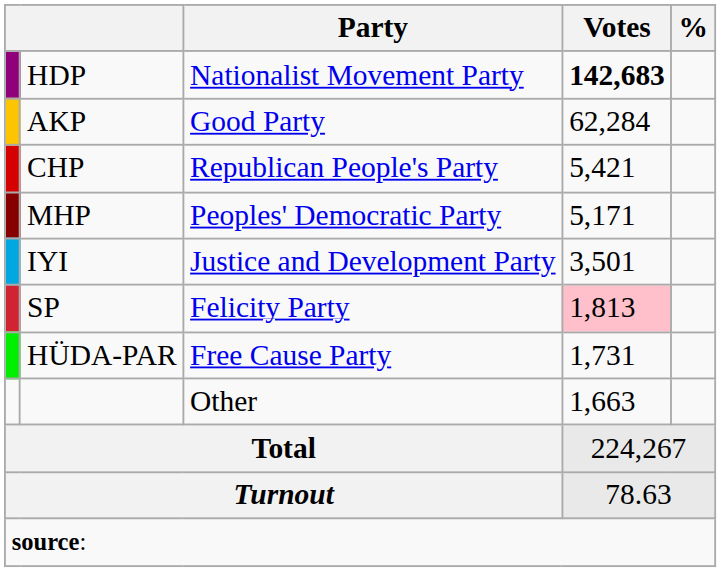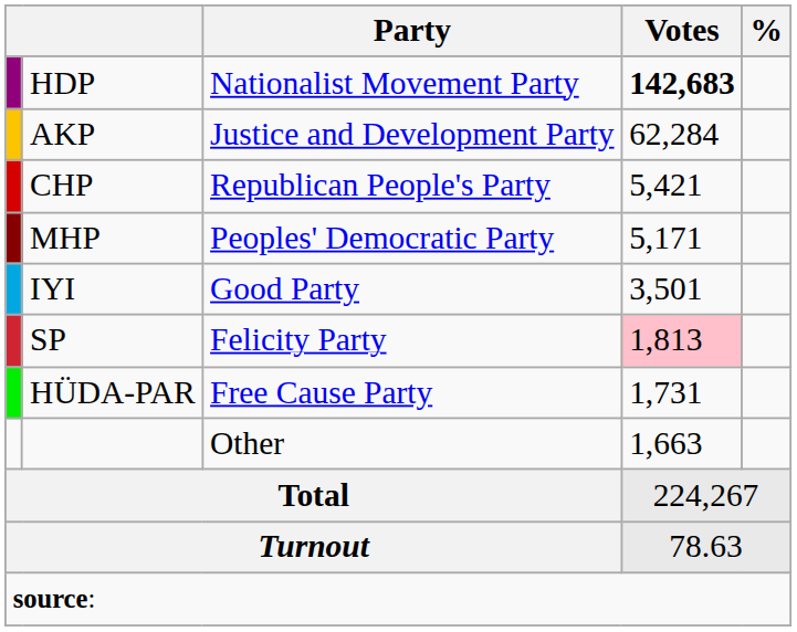 <table class="wikitable">
 <tr>
 <th colspan="2" align="center"></th>
 <th align="center">Party</th>
 <th align="center">Votes</th>
 <th align="center">%</th>
 </tr>
 <tr align="left">
 <td bgcolor="#91007B" width="1"></td>
 <td>HDP</td>
 <td><a href='#'>Nationalist Movement Party</a></td>
 <td><strong>142,683</strong></td>
 <td><strong></strong></td>
 </tr>
 <tr align="left">
 <td bgcolor="#FDC400" width="1"></td>
 <td>AKP</td>
-<td><a href='#'>Good Party</a></td>
+<td><a href='#'>Justice and Development Party</a></td>
 <td>62,284</td>
 <td></td>
 </tr>
 <tr align="left">
 <td bgcolor="#d50000" width="1"></td>
 <td>CHP</td>
 <td><a href='#'>Republican People's Party</a></td>
 <td>5,421</td>
 <td></td>
 </tr>
 <tr align="left">
 <td bgcolor="#870000" width="1"></td>
 <td>MHP</td>
 <td><a href='#'>Peoples' Democratic Party</a></td>
 <td>5,171</td>
 <td></td>
 </tr>
 <tr align="left">
 <td bgcolor="#01A7E1" width="1"></td>
 <td>IYI</td>
-<td><a href='#'>Justice and Development Party</a></td>
+<td><a href='#'>Good Party</a></td>
 <td>3,501</td>
 <td></td>
 </tr>
 <tr align="left">
 <td bgcolor="#D02433" width="1"></td>
 <td>SP</td>
 <td><a href='#'>Felicity Party</a></td>
 <td style="background: pink;">1,813</td>
 <td></td>
 </tr>
 <tr align="left">
 <td bgcolor="#Green" width="1"></td>
 <td>HÜDA-PAR</td>
 <td><a href='#'>Free Cause Party</a></td>
 <td>1,731</td>
 <td></td>
 </tr>
 <tr align="left">
 <td bgcolor="" width="1"></td>
 <td></td>
 <td>Other</td>
 <td>1,663</td>
 <td></td>
 </tr>
 <tr align="left" style="background-color:#E9E9E9">
 <th colspan="3" align="center"><strong>Total</strong></th>
 <td colspan="5" align="center">224,267</td>
 </tr>
 <tr align="left" style="background-color:#E9E9E9">
 <th colspan="3" align="center"><em>Turnout</em></th>
 <td colspan="5" align="center">78.63</td>
 </tr>
 <tr>
 <td colspan="9" align="left"><small><strong>source</strong>: </small></td>
 </tr>
 </table>
